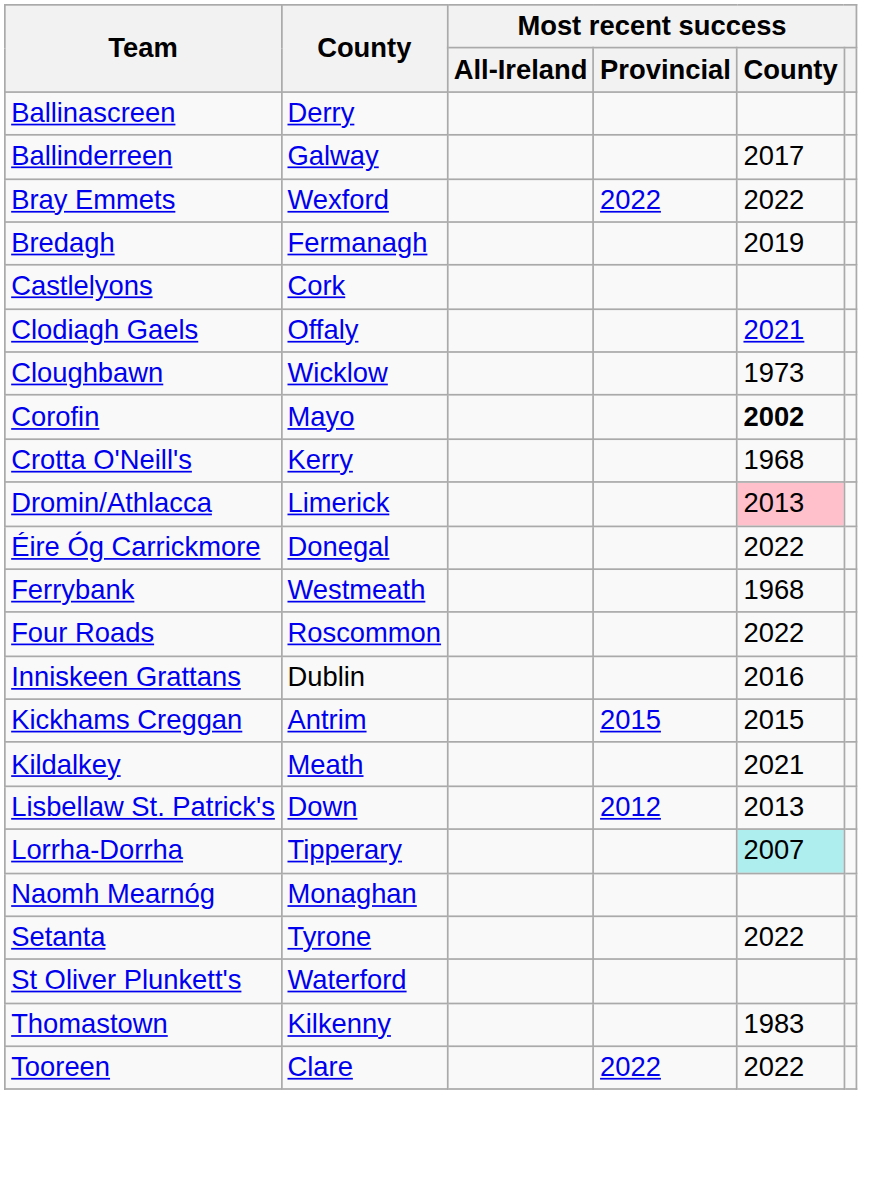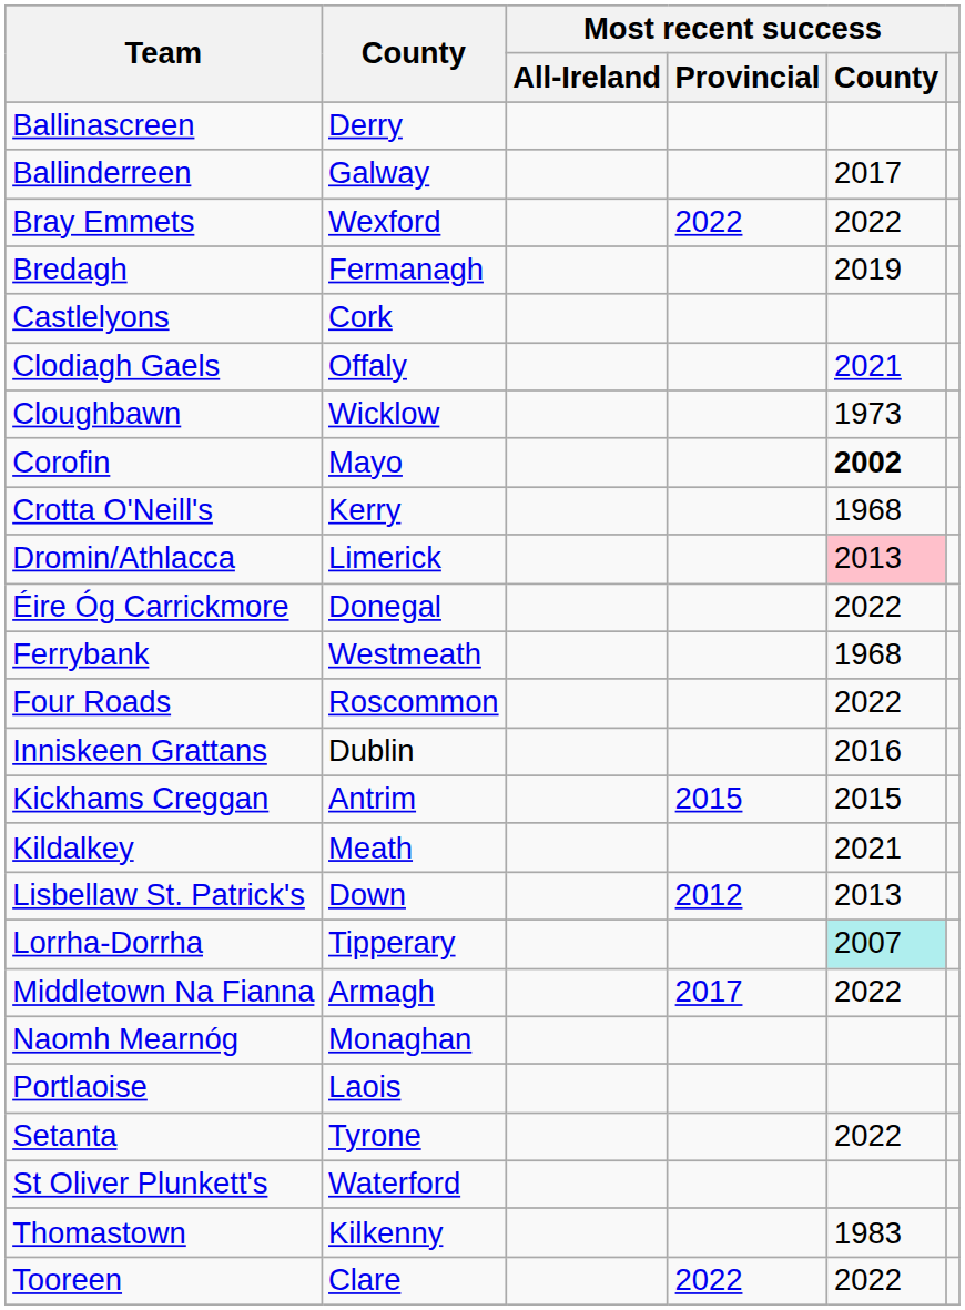 <table class="wikitable sortable">
 <tr>
 <th rowspan="2">Team</th>
 <th rowspan="2">County</th>
 <th colspan="4">Most recent success</th>
 </tr>
 <tr>
 <th>All-Ireland</th>
 <th>Provincial</th>
 <th>County</th>
 <th></th>
 </tr>
 <tr>
 <td> <a href='#'>Ballinascreen</a></td>
 <td><a href='#'>Derry</a></td>
 <td></td>
 <td></td>
 <td></td>
 <td></td>
 </tr>
 <tr>
 <td> <a href='#'>Ballinderreen</a></td>
 <td><a href='#'>Galway</a></td>
 <td></td>
 <td></td>
 <td>2017</td>
 <td></td>
 </tr>
 <tr>
 <td> <a href='#'>Bray Emmets</a></td>
 <td><a href='#'>Wexford</a></td>
 <td></td>
 <td><a href='#'>2022</a></td>
 <td>2022</td>
 <td></td>
 </tr>
 <tr>
 <td> <a href='#'>Bredagh</a></td>
 <td><a href='#'>Fermanagh</a></td>
 <td></td>
 <td></td>
 <td>2019</td>
 <td></td>
 </tr>
 <tr>
 <td> <a href='#'>Castlelyons</a></td>
 <td><a href='#'>Cork</a></td>
 <td></td>
 <td></td>
 <td></td>
 <td></td>
 </tr>
 <tr>
 <td> <a href='#'>Clodiagh Gaels</a></td>
 <td><a href='#'>Offaly</a></td>
 <td></td>
 <td></td>
 <td><a href='#'>2021</a></td>
 <td></td>
 </tr>
 <tr>
 <td> <a href='#'>Cloughbawn</a></td>
 <td><a href='#'>Wicklow</a></td>
 <td></td>
 <td></td>
 <td>1973</td>
 <td></td>
 </tr>
 <tr>
 <td> <a href='#'>Corofin</a></td>
 <td><a href='#'>Mayo</a></td>
 <td></td>
 <td></td>
 <td><strong>2002</strong></td>
 <td></td>
 </tr>
 <tr>
 <td> <a href='#'>Crotta O'Neill's</a></td>
 <td><a href='#'>Kerry</a></td>
 <td></td>
 <td></td>
 <td>1968</td>
 <td></td>
 </tr>
 <tr>
 <td> <a href='#'>Dromin/Athlacca</a></td>
 <td><a href='#'>Limerick</a></td>
 <td></td>
 <td></td>
 <td style="background: pink;">2013</td>
 <td></td>
 </tr>
 <tr>
 <td> <a href='#'>Éire Óg Carrickmore</a></td>
 <td><a href='#'>Donegal</a></td>
 <td></td>
 <td></td>
 <td>2022</td>
 <td></td>
 </tr>
 <tr>
 <td> <a href='#'>Ferrybank</a></td>
 <td><a href='#'>Westmeath</a></td>
 <td></td>
 <td></td>
 <td>1968</td>
 <td></td>
 </tr>
 <tr>
 <td> <a href='#'>Four Roads</a></td>
 <td><a href='#'>Roscommon</a></td>
 <td></td>
 <td></td>
 <td>2022</td>
 <td></td>
 </tr>
 <tr>
 <td> <a href='#'>Inniskeen Grattans</a></td>
 <td>Dublin</td>
 <td></td>
 <td></td>
 <td>2016</td>
 <td></td>
 </tr>
 <tr>
 <td> <a href='#'>Kickhams Creggan</a></td>
 <td><a href='#'>Antrim</a></td>
 <td></td>
 <td><a href='#'>2015</a></td>
 <td>2015</td>
 <td></td>
 </tr>
 <tr>
 <td> <a href='#'>Kildalkey</a></td>
 <td><a href='#'>Meath</a></td>
 <td></td>
 <td></td>
 <td>2021</td>
 <td></td>
 </tr>
 <tr>
 <td> <a href='#'>Lisbellaw St. Patrick's</a></td>
 <td><a href='#'>Down</a></td>
 <td></td>
 <td><a href='#'>2012</a></td>
 <td>2013</td>
 <td></td>
 </tr>
 <tr>
 <td> <a href='#'>Lorrha-Dorrha</a></td>
 <td><a href='#'>Tipperary</a></td>
 <td></td>
 <td></td>
 <td style="background: paleturquoise;">2007</td>
 <td></td>
 </tr>
 <tr>
+<td> <a href='#'>Middletown Na Fianna</a></td>
+<td><a href='#'>Armagh</a></td>
+<td></td>
+<td><a href='#'>2017</a></td>
+<td>2022</td>
+<td></td>
+</tr>
+<tr>
 <td> <a href='#'>Naomh Mearnóg</a></td>
 <td><a href='#'>Monaghan</a></td>
+<td></td>
+<td></td>
+<td></td>
+<td></td>
+</tr>
+<tr>
+<td> <a href='#'>Portlaoise</a></td>
+<td><a href='#'>Laois</a></td>
 <td></td>
 <td></td>
 <td></td>
 <td></td>
 </tr>
 <tr>
 <td> <a href='#'>Setanta</a></td>
 <td><a href='#'>Tyrone</a></td>
 <td></td>
 <td></td>
 <td>2022</td>
 <td></td>
 </tr>
 <tr>
 <td> <a href='#'>St Oliver Plunkett's</a></td>
 <td><a href='#'>Waterford</a></td>
 <td></td>
 <td></td>
 <td></td>
 <td></td>
 </tr>
 <tr>
 <td> <a href='#'>Thomastown</a></td>
 <td><a href='#'>Kilkenny</a></td>
 <td></td>
 <td></td>
 <td>1983</td>
 <td></td>
 </tr>
 <tr>
 <td> <a href='#'>Tooreen</a></td>
 <td><a href='#'>Clare</a></td>
 <td></td>
 <td><a href='#'>2022</a></td>
 <td>2022</td>
 <td></td>
 </tr>
 </table>
